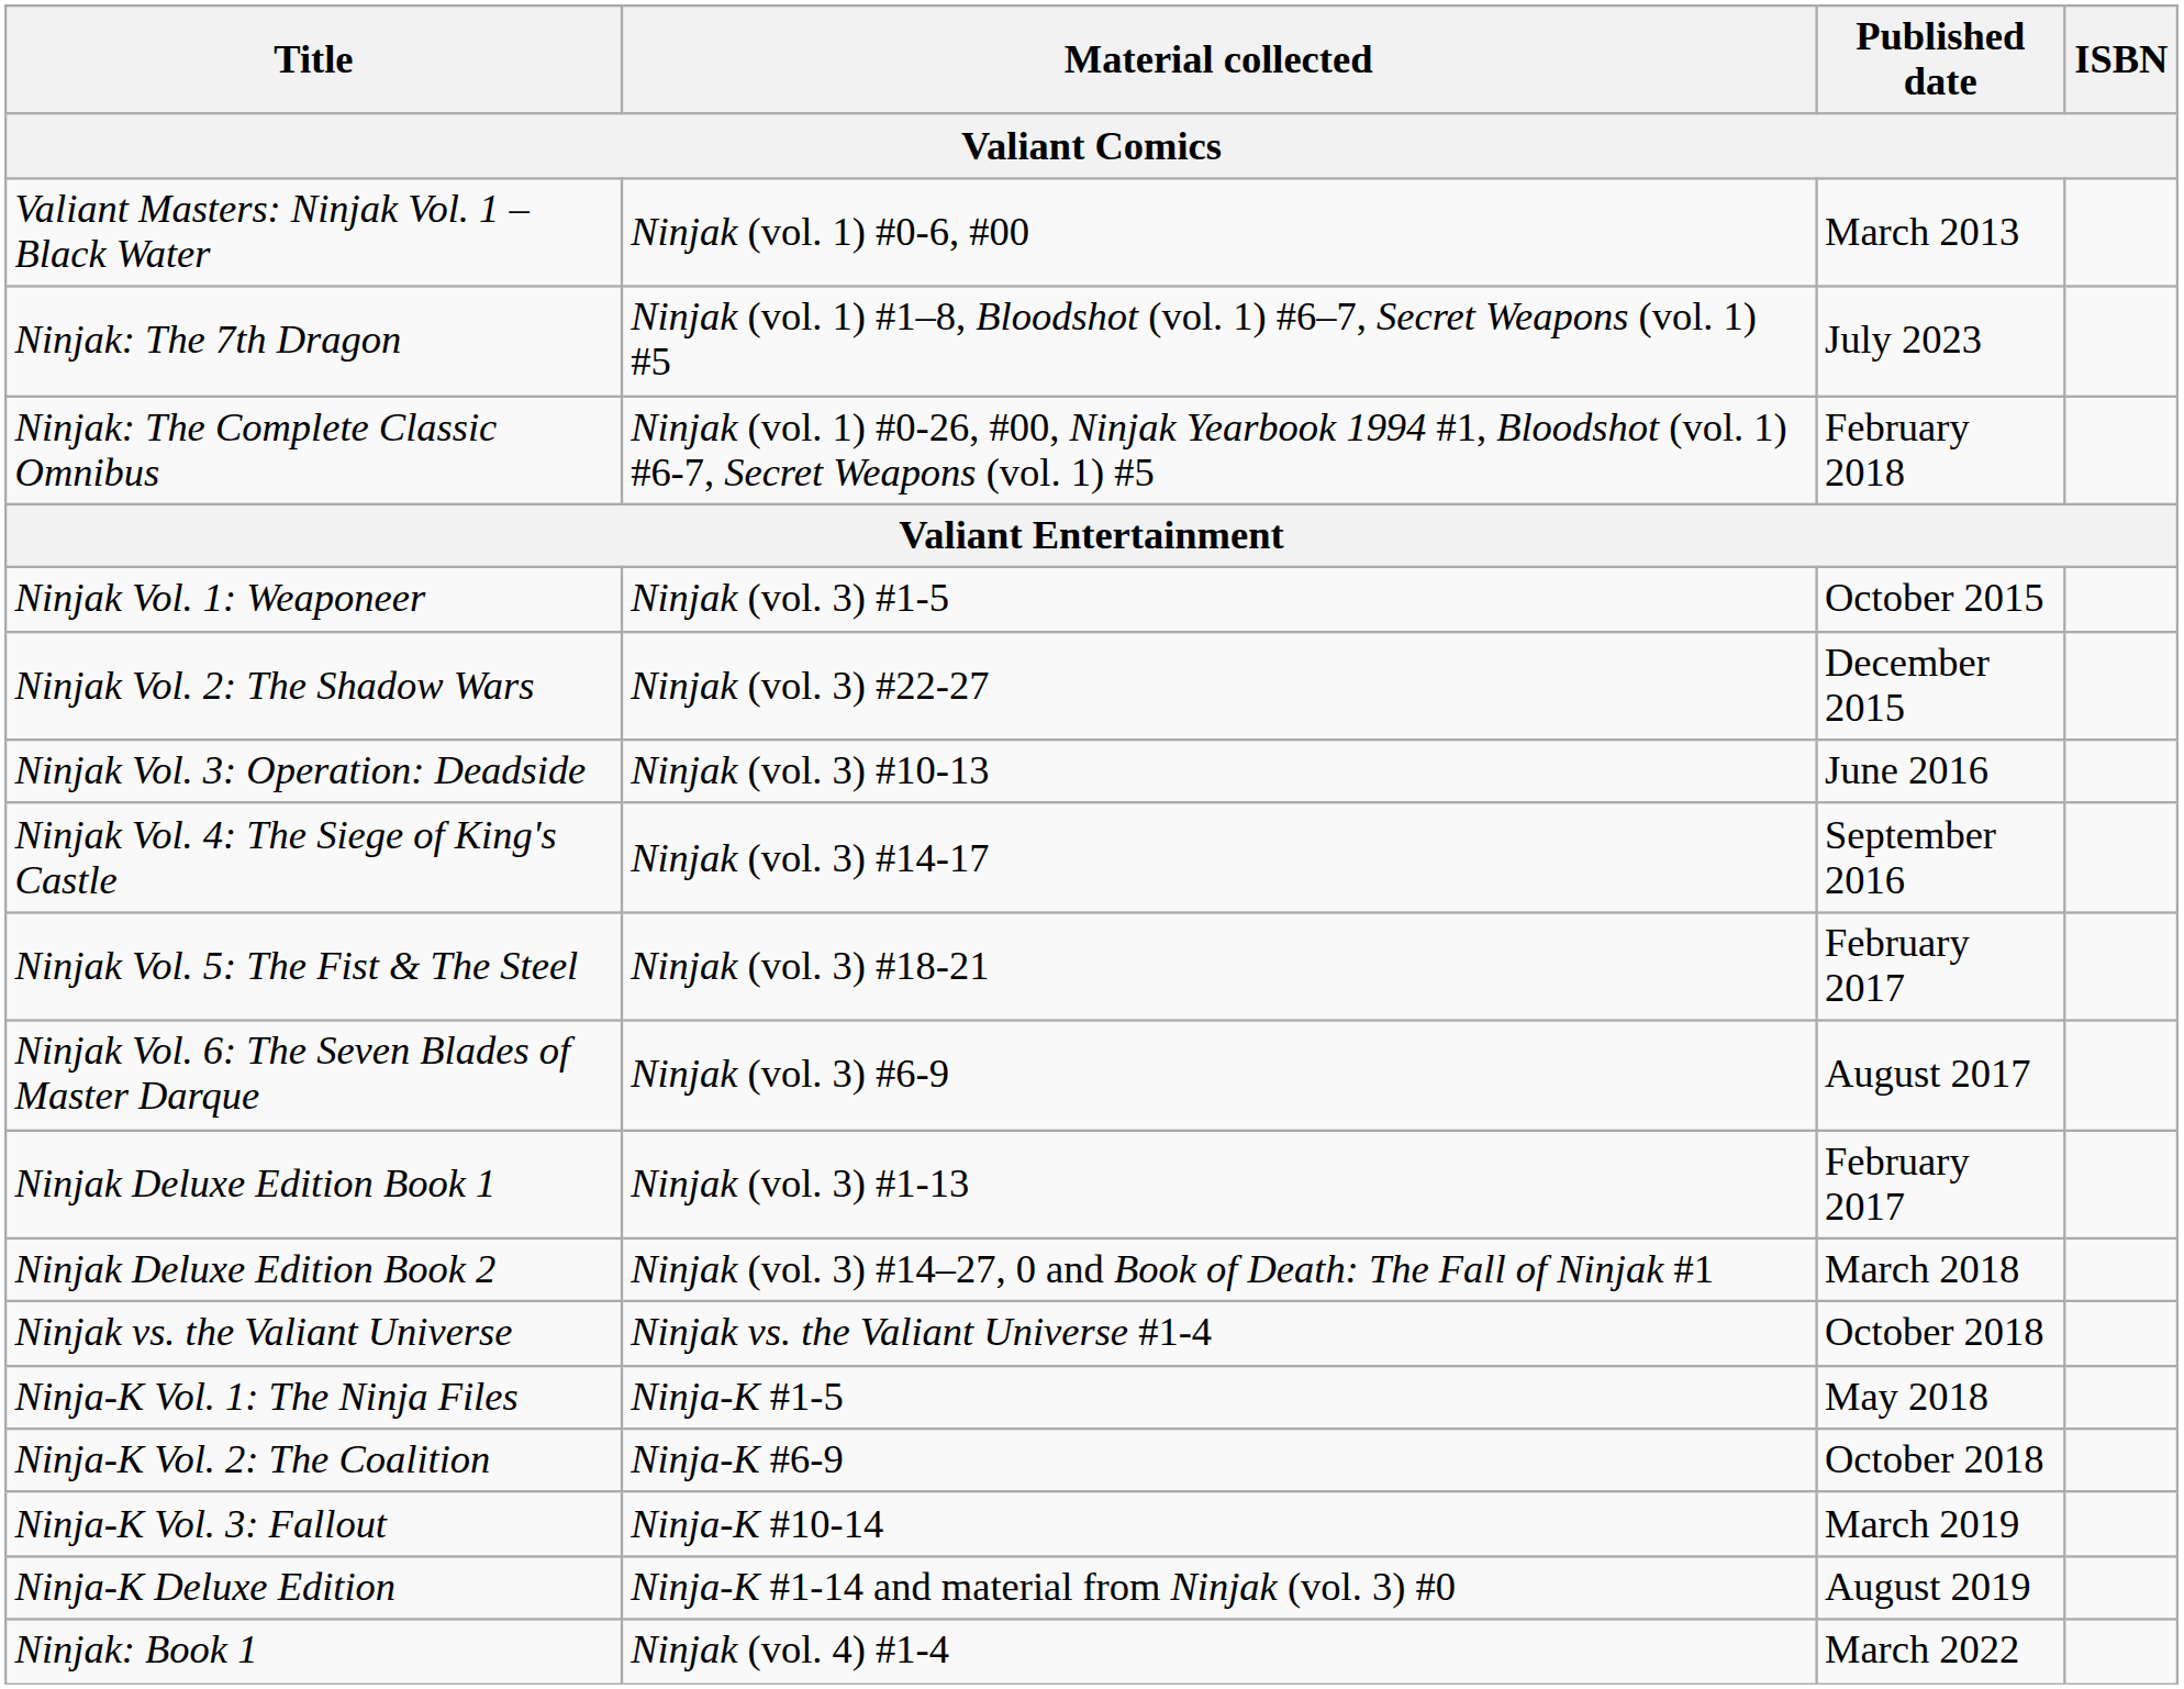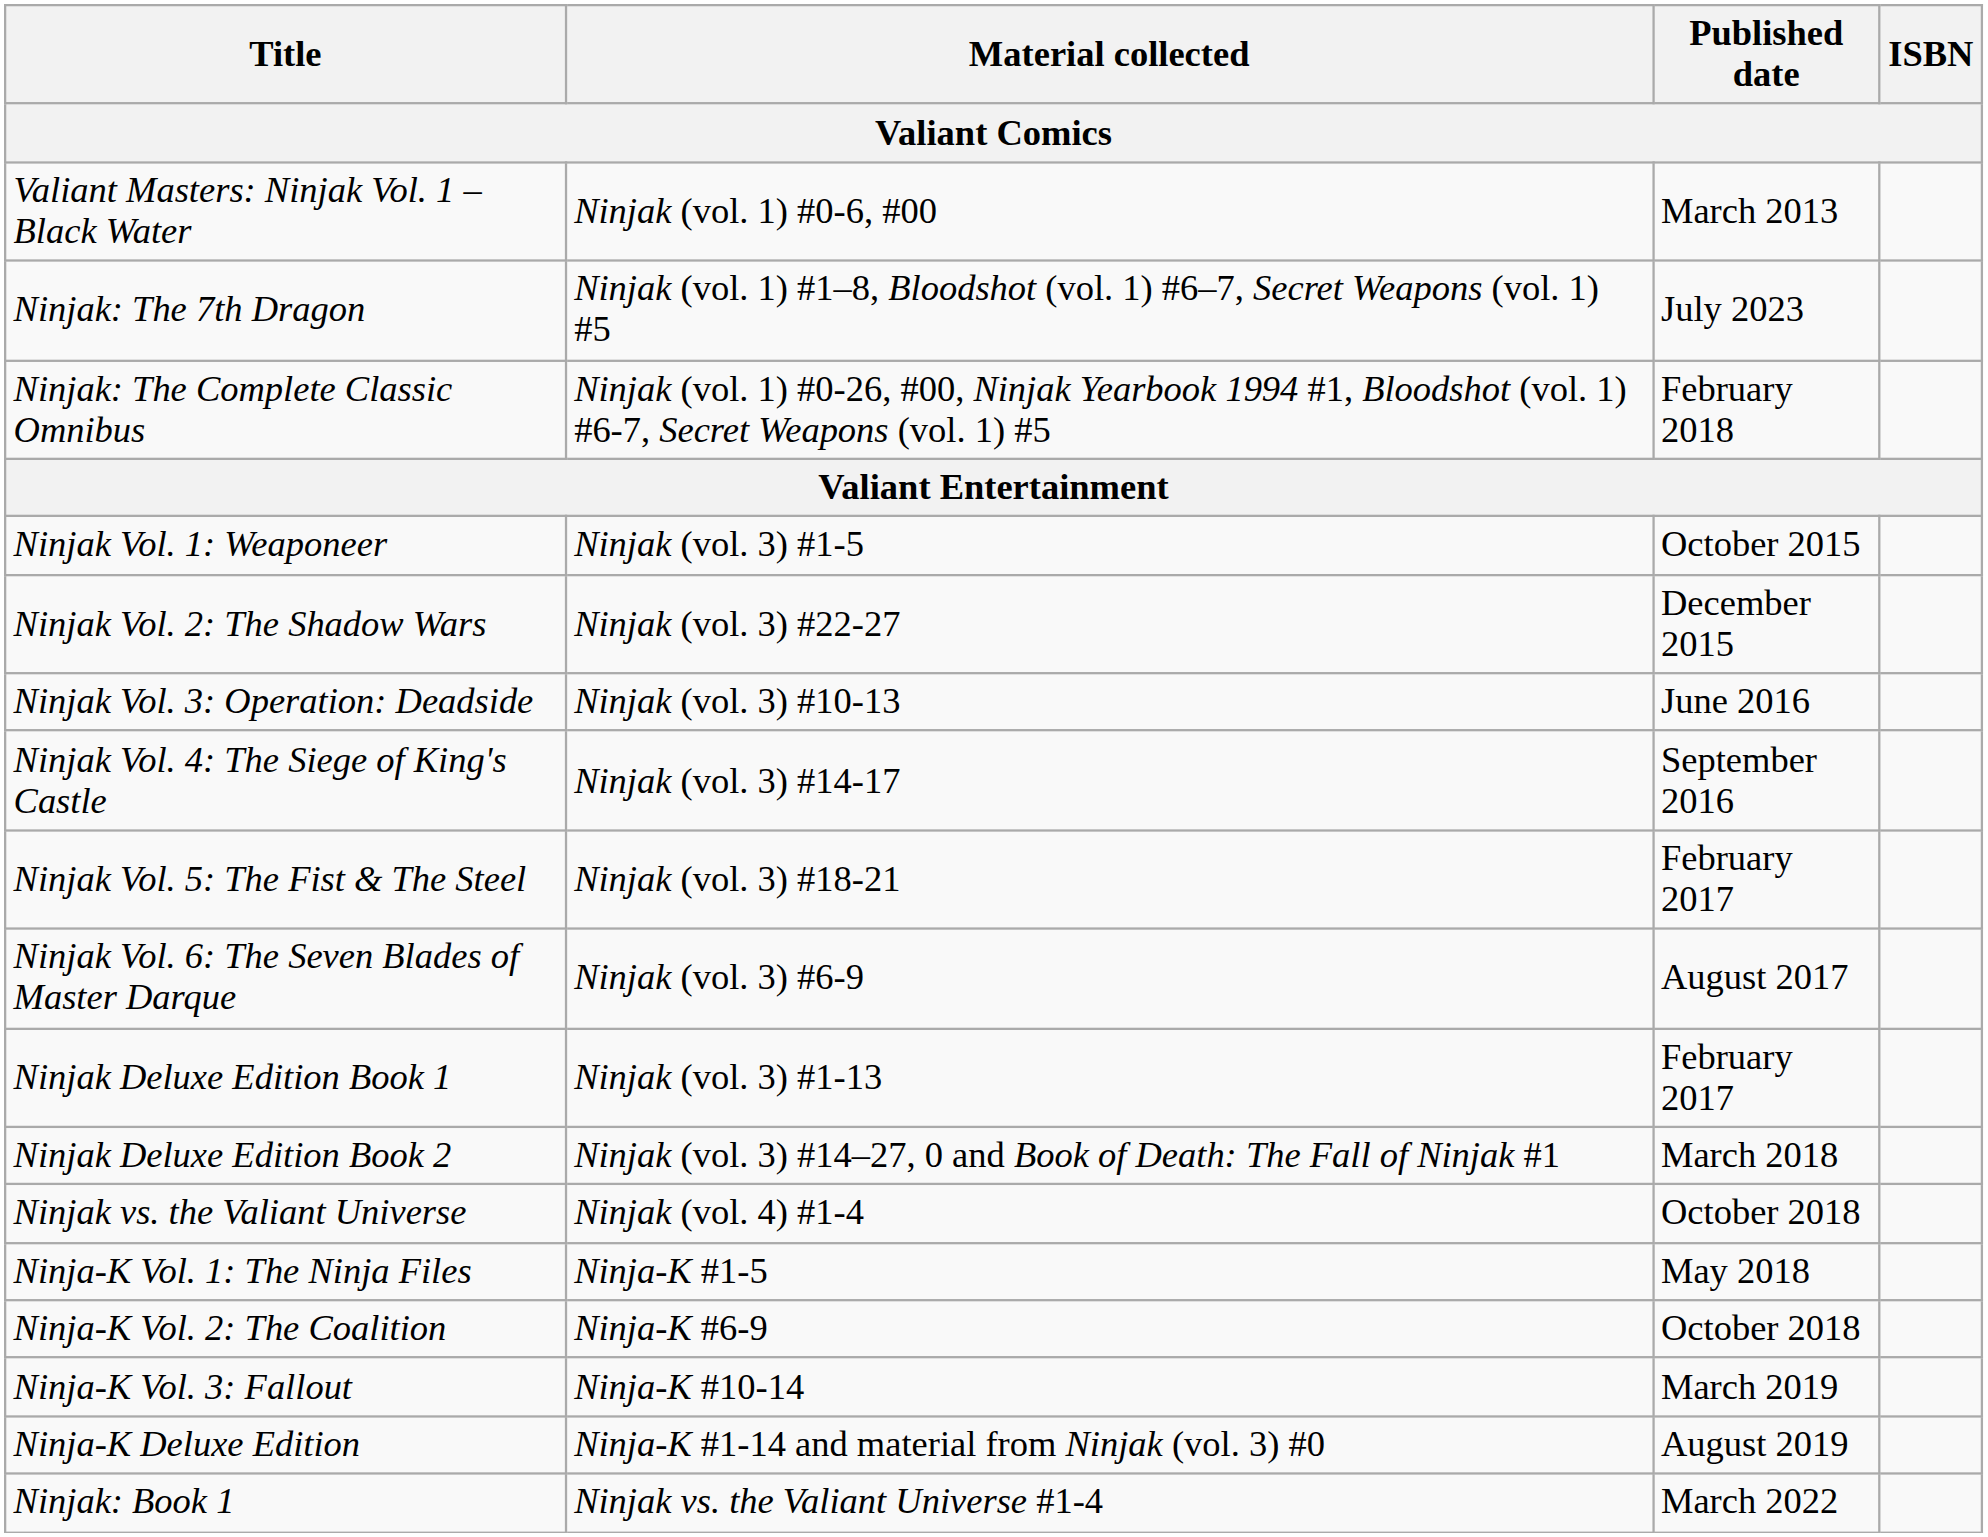 <table class="wikitable">
 <tr>
 <th>Title</th>
 <th>Material collected</th>
 <th>Published date</th>
 <th>ISBN</th>
 </tr>
 <tr>
 <th colspan="4">Valiant Comics</th>
 </tr>
 <tr>
 <td><em>Valiant Masters: Ninjak Vol. 1 – Black Water</em></td>
 <td><em>Ninjak</em> (vol. 1) #0-6, #00</td>
 <td>March 2013</td>
 <td></td>
 </tr>
 <tr>
 <td><em>Ninjak: The 7th Dragon</em></td>
 <td><em>Ninjak</em> (vol. 1) #1–8, <em>Bloodshot</em> (vol. 1) #6–7, <em>Secret Weapons</em> (vol. 1) #5</td>
 <td>July 2023</td>
 <td></td>
 </tr>
 <tr>
 <td><em>Ninjak: The Complete Classic Omnibus</em></td>
 <td><em>Ninjak</em> (vol. 1) #0-26, #00, <em>Ninjak Yearbook 1994</em> #1, <em>Bloodshot</em> (vol. 1) #6-7, <em>Secret Weapons</em> (vol. 1) #5</td>
 <td>February 2018</td>
 <td></td>
 </tr>
 <tr>
 <th colspan="4">Valiant Entertainment</th>
 </tr>
 <tr>
 <td><em>Ninjak Vol. 1: Weaponeer</em></td>
 <td><em>Ninjak</em> (vol. 3) #1-5</td>
 <td>October 2015</td>
 <td></td>
 </tr>
 <tr>
 <td><em>Ninjak Vol. 2: The Shadow Wars</em></td>
 <td><em>Ninjak</em> (vol. 3) #22-27</td>
 <td>December 2015</td>
 <td></td>
 </tr>
 <tr>
 <td><em>Ninjak Vol. 3: Operation: Deadside</em></td>
 <td><em>Ninjak</em> (vol. 3) #10-13</td>
 <td>June 2016</td>
 <td></td>
 </tr>
 <tr>
 <td><em>Ninjak Vol. 4: The Siege of King's Castle</em></td>
 <td><em>Ninjak</em> (vol. 3) #14-17</td>
 <td>September 2016</td>
 <td></td>
 </tr>
 <tr>
 <td><em>Ninjak Vol. 5: The Fist & The Steel</em></td>
 <td><em>Ninjak</em> (vol. 3) #18-21</td>
 <td>February 2017</td>
 <td></td>
 </tr>
 <tr>
 <td><em>Ninjak Vol. 6: The Seven Blades of Master Darque</em></td>
 <td><em>Ninjak</em> (vol. 3) #6-9</td>
 <td>August 2017</td>
 <td></td>
 </tr>
 <tr>
 <td><em>Ninjak Deluxe Edition Book 1</em></td>
 <td><em>Ninjak</em> (vol. 3) #1-13</td>
 <td>February 2017</td>
 <td></td>
 </tr>
 <tr>
 <td><em>Ninjak Deluxe Edition Book 2</em></td>
 <td><em>Ninjak</em> (vol. 3) #14–27, 0 and <em>Book of Death: The Fall of Ninjak</em> #1</td>
 <td>March 2018</td>
 <td></td>
 </tr>
 <tr>
 <td><em>Ninjak vs. the Valiant Universe</em></td>
-<td><em>Ninjak vs. the Valiant Universe</em> #1-4</td>
+<td><em>Ninjak</em> (vol. 4) #1-4</td>
 <td>October 2018</td>
 <td></td>
 </tr>
 <tr>
 <td><em>Ninja-K Vol. 1: The Ninja Files</em></td>
 <td><em>Ninja-K</em> #1-5</td>
 <td>May 2018</td>
 <td></td>
 </tr>
 <tr>
 <td><em>Ninja-K Vol. 2: The Coalition</em></td>
 <td><em>Ninja-K</em> #6-9</td>
 <td>October 2018</td>
 <td></td>
 </tr>
 <tr>
 <td><em>Ninja-K Vol. 3: Fallout</em></td>
 <td><em>Ninja-K</em> #10-14</td>
 <td>March 2019</td>
 <td></td>
 </tr>
 <tr>
 <td><em>Ninja-K Deluxe Edition</em></td>
 <td><em>Ninja-K</em> #1-14 and material from <em>Ninjak</em> (vol. 3) #0</td>
 <td>August 2019</td>
 <td></td>
 </tr>
 <tr>
 <td><em>Ninjak: Book 1</em></td>
-<td><em>Ninjak</em> (vol. 4) #1-4</td>
+<td><em>Ninjak vs. the Valiant Universe</em> #1-4</td>
 <td>March 2022</td>
 <td></td>
 </tr>
 </table>
